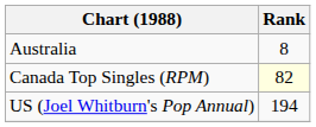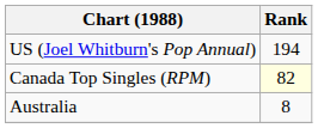 <table class="wikitable">
 <tr>
 <th>Chart (1988)</th>
 <th style="text-align:center;">Rank</th>
 </tr>
 <tr>
-<td>Australia</td>
-<td style="text-align:center;">8</td>
+<td>US (<a href='#'>Joel Whitburn</a>'s <em>Pop Annual</em>)</td>
+<td style="text-align:center;">194</td>
 </tr>
 <tr>
 <td>Canada Top Singles (<em>RPM</em>)</td>
 <td style="background: lightyellow; text-align:center;">82</td>
 </tr>
 <tr>
-<td>US (<a href='#'>Joel Whitburn</a>'s <em>Pop Annual</em>)</td>
-<td style="text-align:center;">194</td>
+<td>Australia</td>
+<td style="text-align:center;">8</td>
 </tr>
 <tr>
 </tr>
 </table>
